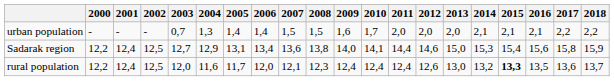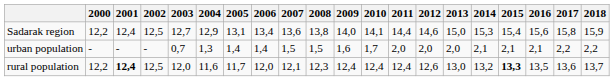 <table class="wikitable">
 <tr>
 <th></th>
 <th>2000</th>
 <th>2001</th>
 <th>2002</th>
 <th>2003</th>
 <th>2004</th>
 <th>2005</th>
 <th>2006</th>
 <th>2007</th>
 <th>2008</th>
 <th>2009</th>
 <th>2010</th>
 <th>2011</th>
 <th>2012</th>
 <th>2013</th>
 <th>2014</th>
 <th>2015</th>
 <th>2016</th>
 <th>2017</th>
 <th>2018</th>
 </tr>
 <tr>
+<td>Sadarak region</td>
+<td>12,2</td>
+<td>12,4</td>
+<td>12,5</td>
+<td>12,7</td>
+<td>12,9</td>
+<td>13,1</td>
+<td>13,4</td>
+<td>13,6</td>
+<td>13,8</td>
+<td>14,0</td>
+<td>14,1</td>
+<td>14,4</td>
+<td>14,6</td>
+<td>15,0</td>
+<td>15,3</td>
+<td>15,4</td>
+<td>15,6</td>
+<td>15,8</td>
+<td>15,9</td>
+</tr>
+<tr>
 <td>urban population</td>
 <td>-</td>
 <td>-</td>
 <td>-</td>
 <td>0,7</td>
 <td>1,3</td>
 <td>1,4</td>
 <td>1,4</td>
 <td>1,5</td>
 <td>1,5</td>
 <td>1,6</td>
 <td>1,7</td>
 <td>2,0</td>
 <td>2,0</td>
 <td>2,0</td>
 <td>2,1</td>
 <td>2,1</td>
 <td>2,1</td>
 <td>2,2</td>
 <td>2,2</td>
 </tr>
 <tr>
-<td>Sadarak region</td>
-<td>12,2</td>
-<td>12,4</td>
-<td>12,5</td>
-<td>12,7</td>
-<td>12,9</td>
-<td>13,1</td>
-<td>13,4</td>
-<td>13,6</td>
-<td>13,8</td>
-<td>14,0</td>
-<td>14,1</td>
-<td>14,4</td>
-<td>14,6</td>
-<td>15,0</td>
-<td>15,3</td>
-<td>15,4</td>
-<td>15,6</td>
-<td>15,8</td>
-<td>15,9</td>
-</tr>
-<tr>
 <td>rural population</td>
 <td>12,2</td>
-<td>12,4</td>
+<td><strong>12,4</strong></td>
 <td>12,5</td>
 <td>12,0</td>
 <td>11,6</td>
 <td>11,7</td>
 <td>12,0</td>
 <td>12,1</td>
 <td>12,3</td>
 <td>12,4</td>
 <td>12,4</td>
 <td>12,4</td>
 <td>12,6</td>
 <td>13,0</td>
 <td>13,2</td>
 <td><strong>13,3</strong></td>
 <td>13,5</td>
 <td>13,6</td>
 <td>13,7</td>
 </tr>
 </table>
